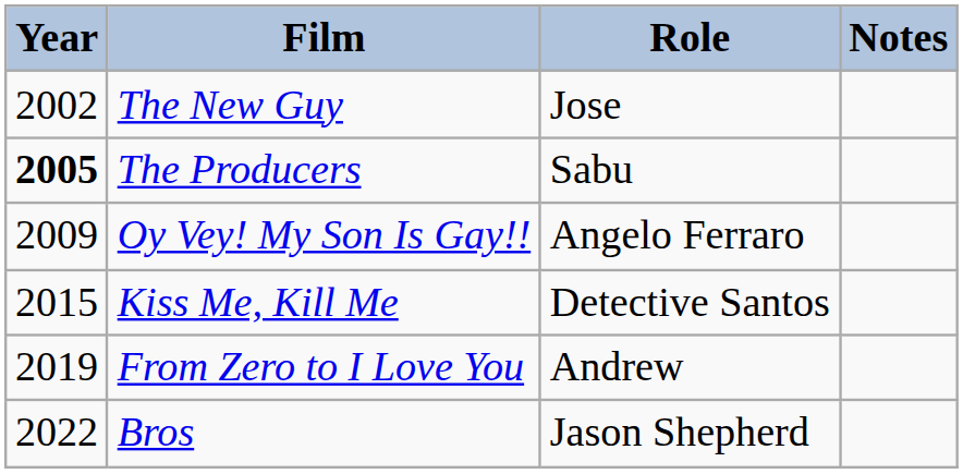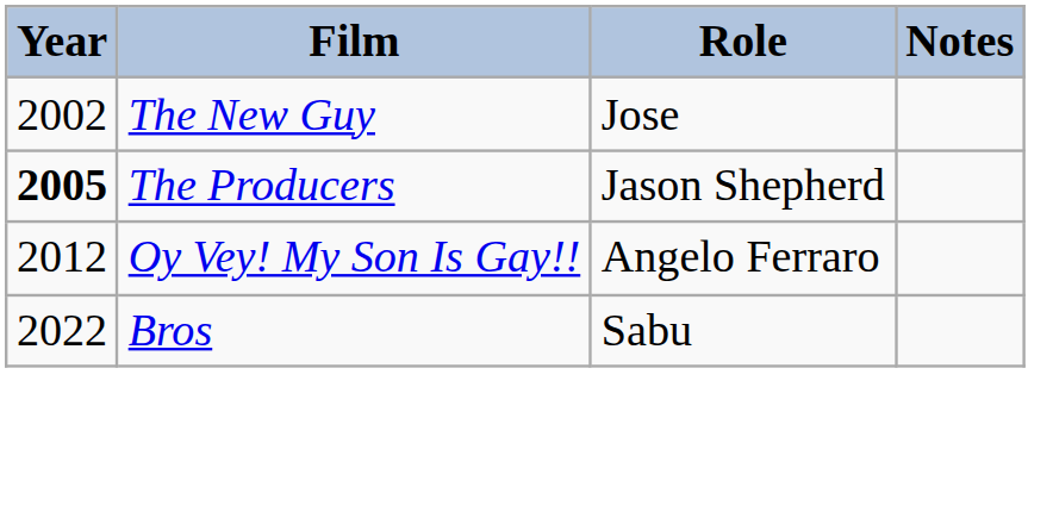 <table class="wikitable">
 <tr>
 <th style="background:#B0C4DE;">Year</th>
 <th style="background:#B0C4DE;">Film</th>
 <th style="background:#B0C4DE;">Role</th>
 <th style="background:#B0C4DE;">Notes</th>
 </tr>
 <tr>
 <td>2002</td>
 <td><em><a href='#'>The New Guy</a></em></td>
 <td>Jose</td>
 <td></td>
 </tr>
 <tr>
 <td><strong>2005</strong></td>
 <td><em><a href='#'>The Producers</a></em></td>
-<td>Sabu</td>
+<td>Jason Shepherd</td>
 <td></td>
 </tr>
 <tr>
-<td>2009</td>
+<td>2012</td>
 <td><em><a href='#'>Oy Vey! My Son Is Gay!!</a></em></td>
 <td>Angelo Ferraro</td>
 <td></td>
 </tr>
 <tr>
-<td>2015</td>
-<td><em><a href='#'>Kiss Me, Kill Me</a></em></td>
-<td>Detective Santos</td>
-<td></td>
-</tr>
-<tr>
-<td>2019</td>
-<td><em><a href='#'>From Zero to I Love You</a></em></td>
-<td>Andrew</td>
-<td></td>
-</tr>
-<tr>
 <td>2022</td>
 <td><em><a href='#'>Bros</a></em></td>
-<td>Jason Shepherd</td>
+<td>Sabu</td>
 <td></td>
 </tr>
 </table>
